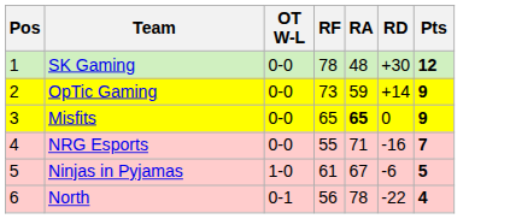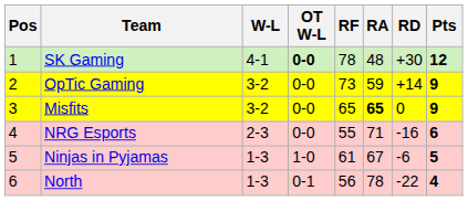 <table class="wikitable">
 <tr>
 <th width="20px">Pos</th>
 <th width="200px">Team</th>
+<th width="40px">W-L</th>
 <th width="40px">OT<br>W-L</th>
 <th width="20px">RF</th>
 <th width="20px">RA</th>
 <th width="20px">RD</th>
 <th width="30px">Pts</th>
 </tr>
 <tr style="background: #D0F0C0;">
 <td>1</td>
 <td><a href='#'>SK Gaming</a></td>
-<td>0-0</td>
+<td>4-1</td>
+<td><strong>0-0</strong></td>
 <td>78</td>
 <td>48</td>
 <td>+30</td>
 <td><strong>12</strong></td>
 </tr>
 <tr style="background: #FFFF00;">
 <td>2</td>
 <td><a href='#'>OpTic Gaming</a></td>
+<td>3-2</td>
 <td>0-0</td>
 <td>73</td>
 <td>59</td>
 <td>+14</td>
 <td><strong>9</strong></td>
 </tr>
 <tr style="background: #FFFF00;">
 <td>3</td>
 <td><a href='#'>Misfits</a></td>
+<td>3-2</td>
 <td>0-0</td>
 <td>65</td>
 <td><strong>65</strong></td>
 <td>0</td>
 <td><strong>9</strong></td>
 </tr>
 <tr style="background: #FFCCCC;">
 <td>4</td>
 <td><a href='#'>NRG Esports</a></td>
+<td>2-3</td>
 <td>0-0</td>
 <td>55</td>
 <td>71</td>
 <td>-16</td>
-<td><strong>7</strong></td>
+<td><strong>6</strong></td>
 </tr>
 <tr style="background: #FFCCCC;">
 <td>5</td>
 <td><a href='#'>Ninjas in Pyjamas</a></td>
+<td>1-3</td>
 <td>1-0</td>
 <td>61</td>
 <td>67</td>
 <td>-6</td>
 <td><strong>5</strong></td>
 </tr>
 <tr style="background: #FFCCCC;">
 <td>6</td>
 <td><a href='#'>North</a></td>
+<td>1-3</td>
 <td>0-1</td>
 <td>56</td>
 <td>78</td>
 <td>-22</td>
 <td><strong>4</strong></td>
 </tr>
 </table>
